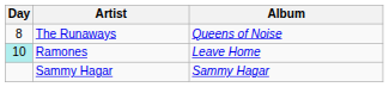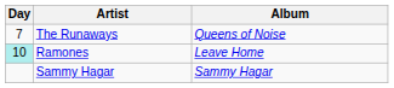 <table class="wikitable" border="1">
 <tr>
 <th>Day</th>
 <th width="200">Artist</th>
 <th width="250">Album</th>
 </tr>
 <tr>
-<td style="text-align:center;" rowspan="1">8</td>
+<td style="text-align:center;" rowspan="1">7</td>
 <td><a href='#'>The Runaways</a></td>
 <td><em><a href='#'>Queens of Noise</a></em></td>
 </tr>
 <tr>
 <td style="background: paleturquoise; text-align:center;" rowspan="1">10</td>
 <td><a href='#'>Ramones</a></td>
 <td><em><a href='#'>Leave Home</a></em></td>
 </tr>
 <tr>
 <td style="text-align:center;" rowspan="1"></td>
 <td><a href='#'>Sammy Hagar</a></td>
 <td><em><a href='#'>Sammy Hagar</a></em></td>
 </tr>
 </table>
